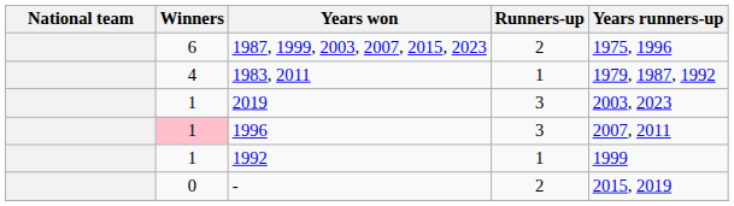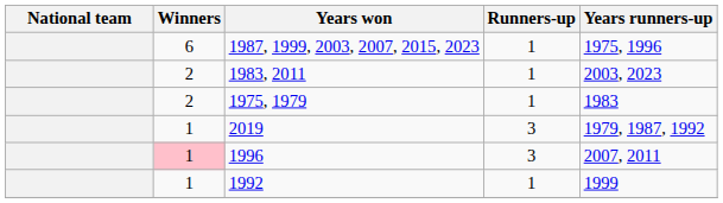 <table class="sortable wikitable plainrowheaders">
 <tr>
 <th scope="col" width="130">National team</th>
 <th scope="col">Winners</th>
 <th scope="col" class="unsortable">Years won</th>
 <th scope="col">Runners-up</th>
 <th scope="col" class="unsortable">Years runners-up</th>
 </tr>
 <tr>
 <th scope="row"></th>
 <td align="center">6</td>
 <td><a href='#'>1987</a>, <a href='#'>1999</a>, <a href='#'>2003</a>, <a href='#'>2007</a>, <a href='#'>2015</a>, <a href='#'>2023</a></td>
-<td align="center">2</td>
+<td align="center">1</td>
 <td><a href='#'>1975</a>, <a href='#'>1996</a></td>
 </tr>
 <tr>
 <th scope="row"></th>
-<td align="center">4</td>
+<td align="center">2</td>
 <td><a href='#'>1983</a>, <a href='#'>2011</a></td>
 <td align="center">1</td>
-<td><a href='#'>1979</a>, <a href='#'>1987</a>, <a href='#'>1992</a></td>
+<td><a href='#'>2003</a>, <a href='#'>2023</a></td>
+</tr>
+<tr>
+<th scope="row"></th>
+<td align="center">2</td>
+<td><a href='#'>1975</a>, <a href='#'>1979</a></td>
+<td align="center">1</td>
+<td><a href='#'>1983</a></td>
 </tr>
 <tr>
 <th scope="row"></th>
 <td align="center">1</td>
 <td><a href='#'>2019</a></td>
 <td align="center">3</td>
-<td><a href='#'>2003</a>, <a href='#'>2023</a></td>
+<td><a href='#'>1979</a>, <a href='#'>1987</a>, <a href='#'>1992</a></td>
 </tr>
 <tr>
 <th scope="row"></th>
 <td align="center" style="background: pink;">1</td>
 <td><a href='#'>1996</a></td>
 <td align="center">3</td>
 <td><a href='#'>2007</a>, <a href='#'>2011</a></td>
 </tr>
 <tr>
 <th scope="row"></th>
 <td align="center">1</td>
 <td><a href='#'>1992</a></td>
 <td align="center">1</td>
 <td><a href='#'>1999</a></td>
 </tr>
 <tr>
-<th scope="row"></th>
-<td align="center">0</td>
-<td>-</td>
-<td align="center">2</td>
-<td><a href='#'>2015</a>, <a href='#'>2019</a></td>
-</tr>
-<tr>
 </tr>
 </table>
